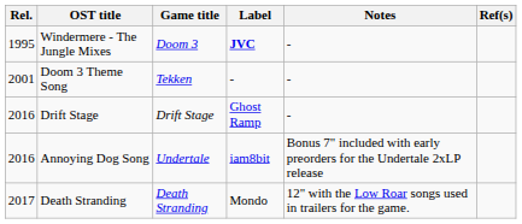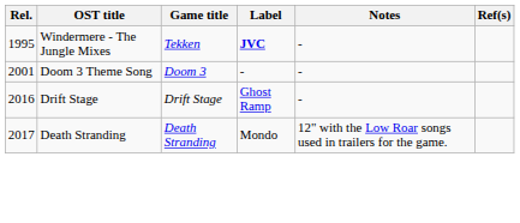 <table class="wikitable" width="100%">
 <tr>
 <th>Rel.</th>
 <th>OST title</th>
 <th>Game title</th>
 <th>Label</th>
 <th>Notes</th>
 <th>Ref(s)</th>
 </tr>
 <tr>
 <td>1995</td>
 <td>Windermere - The Jungle Mixes</td>
-<td><em><a href='#'>Doom 3</a></em></td>
+<td><a href='#'><em>Tekken</em></a></td>
 <td><strong><a href='#'>JVC</a></strong></td>
 <td>-</td>
 <td></td>
 </tr>
 <tr>
 <td>2001</td>
 <td>Doom 3 Theme Song</td>
-<td><a href='#'><em>Tekken</em></a></td>
+<td><em><a href='#'>Doom 3</a></em></td>
 <td>-</td>
 <td>-</td>
 <td></td>
 </tr>
 <tr>
 <td>2016</td>
 <td>Drift Stage</td>
 <td><em>Drift Stage</em></td>
 <td><a href='#'>Ghost Ramp</a></td>
 <td>-</td>
 <td></td>
 </tr>
 <tr>
-<td>2016</td>
-<td>Annoying Dog Song</td>
-<td><em><a href='#'>Undertale</a></em></td>
-<td><a href='#'>iam8bit</a></td>
-<td>Bonus 7" included with early preorders for the Undertale 2xLP release</td>
-<td></td>
-</tr>
-<tr>
 <td>2017</td>
 <td>Death Stranding</td>
 <td><em><a href='#'>Death Stranding</a></em></td>
 <td>Mondo</td>
 <td>12" with the <a href='#'>Low Roar</a> songs used in trailers for the game.</td>
 <td></td>
 </tr>
 </table>
